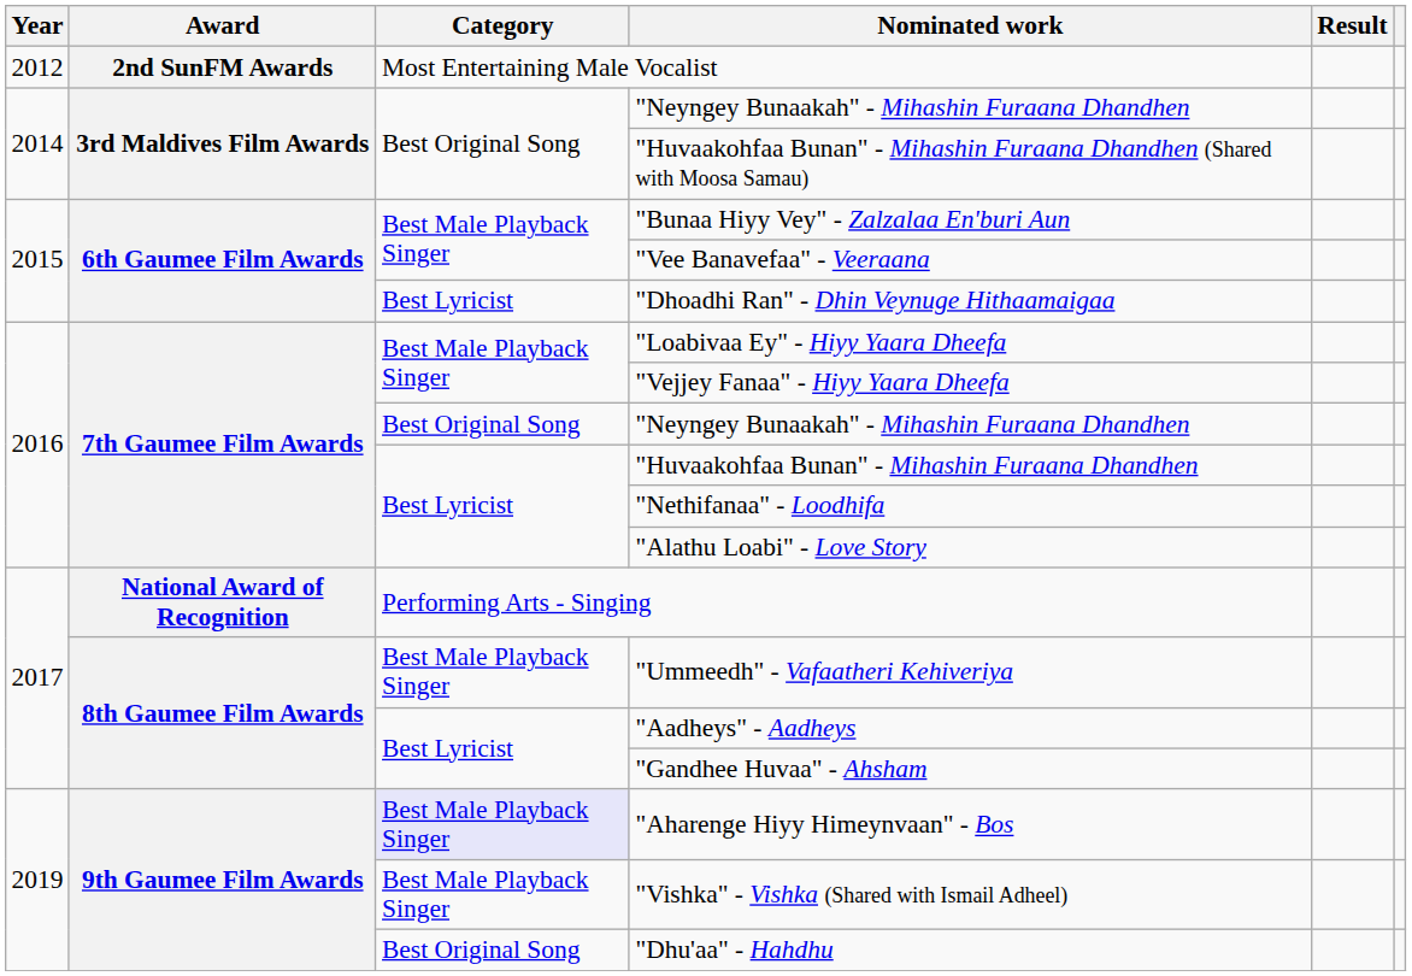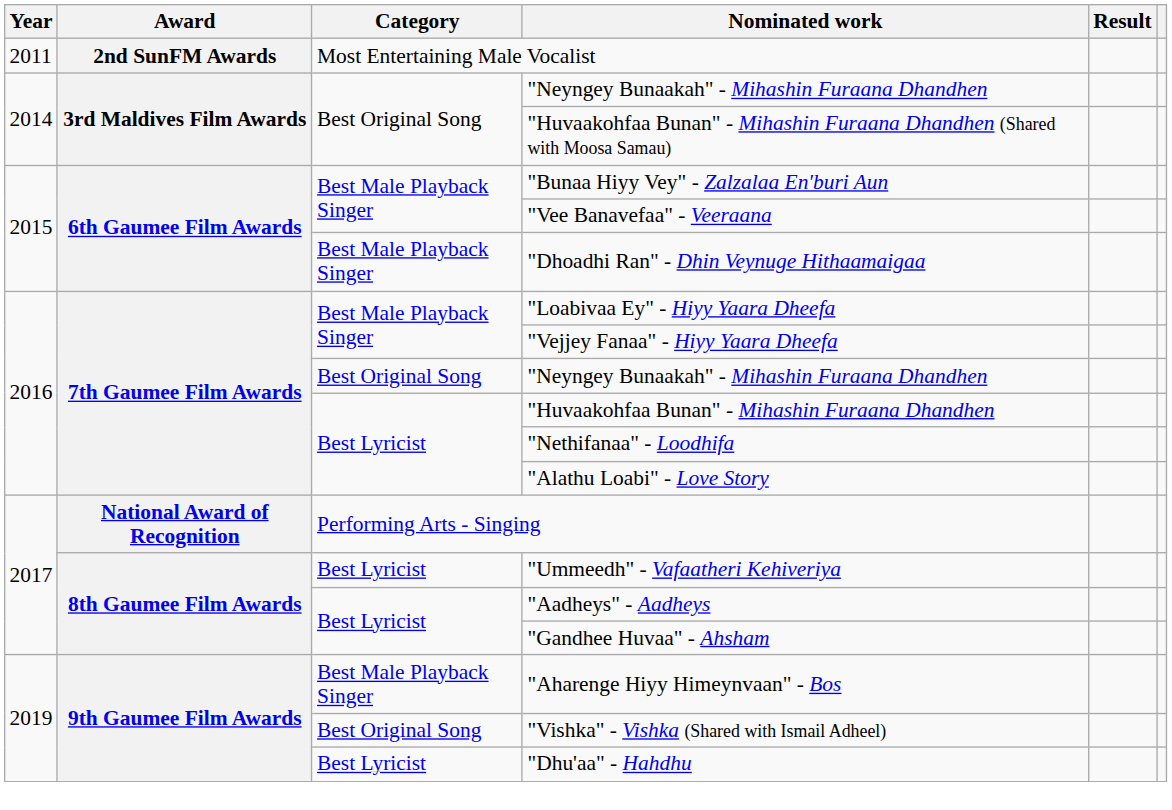 <table class="wikitable plainrowheaders sortable">
 <tr>
 <th scope="col">Year</th>
 <th scope="col">Award</th>
 <th scope="col">Category</th>
 <th scope="col">Nominated work</th>
 <th scope="col">Result</th>
 <th scope="col" class="unsortable"></th>
 </tr>
 <tr>
-<td>2012</td>
+<td>2011</td>
 <th scope="row">2nd SunFM Awards</th>
 <td colspan="2">Most Entertaining Male Vocalist</td>
 <td></td>
 <td style="text-align:center;"></td>
 </tr>
 <tr>
 <td rowspan="2">2014</td>
 <th scope="row" rowspan="2">3rd Maldives Film Awards</th>
 <td rowspan="2">Best Original Song</td>
 <td>"Neyngey Bunaakah" - <em><a href='#'>Mihashin Furaana Dhandhen</a></em></td>
 <td></td>
 <td style="text-align:center;"></td>
 </tr>
 <tr>
 <td>"Huvaakohfaa Bunan" - <em><a href='#'>Mihashin Furaana Dhandhen</a></em> <small>(Shared with Moosa Samau)</small></td>
 <td></td>
 <td style="text-align:center;"></td>
 </tr>
 <tr>
 <td rowspan="3">2015</td>
 <th scope="row" rowspan="3"><a href='#'>6th Gaumee Film Awards</a></th>
 <td rowspan="2"><a href='#'>Best Male Playback Singer</a></td>
 <td>"Bunaa Hiyy Vey" - <em><a href='#'>Zalzalaa En'buri Aun</a></em></td>
 <td></td>
 <td style="text-align:center;"></td>
 </tr>
 <tr>
 <td>"Vee Banavefaa" - <em><a href='#'>Veeraana</a></em></td>
 <td></td>
 <td style="text-align:center;"></td>
 </tr>
 <tr>
-<td><a href='#'>Best Lyricist</a></td>
+<td><a href='#'>Best Male Playback Singer</a></td>
 <td>"Dhoadhi Ran" - <em><a href='#'>Dhin Veynuge Hithaamaigaa</a></em></td>
 <td></td>
 <td style="text-align:center;"></td>
 </tr>
 <tr>
 <td rowspan="6">2016</td>
 <th scope="row" rowspan="6"><a href='#'>7th Gaumee Film Awards</a></th>
 <td rowspan="2"><a href='#'>Best Male Playback Singer</a></td>
 <td>"Loabivaa Ey" - <em><a href='#'>Hiyy Yaara Dheefa</a></em></td>
 <td></td>
 <td style="text-align:center;"></td>
 </tr>
 <tr>
 <td>"Vejjey Fanaa" - <em><a href='#'>Hiyy Yaara Dheefa</a></em></td>
 <td></td>
 <td style="text-align:center;"></td>
 </tr>
 <tr>
 <td><a href='#'>Best Original Song</a></td>
 <td>"Neyngey Bunaakah" - <em><a href='#'>Mihashin Furaana Dhandhen</a></em></td>
 <td></td>
 <td style="text-align:center;"></td>
 </tr>
 <tr>
 <td rowspan="3"><a href='#'>Best Lyricist</a></td>
 <td>"Huvaakohfaa Bunan" - <em><a href='#'>Mihashin Furaana Dhandhen</a></em></td>
 <td></td>
 <td style="text-align:center;"></td>
 </tr>
 <tr>
 <td>"Nethifanaa" - <em><a href='#'>Loodhifa</a></em></td>
 <td></td>
 <td style="text-align:center;"></td>
 </tr>
 <tr>
 <td>"Alathu Loabi" - <em><a href='#'>Love Story</a></em></td>
 <td></td>
 <td style="text-align:center;"></td>
 </tr>
 <tr>
 <td rowspan="4">2017</td>
 <th scope="row"><a href='#'>National Award of Recognition</a></th>
 <td colspan="2"><a href='#'>Performing Arts - Singing</a></td>
 <td></td>
 <td style="text-align:center;"></td>
 </tr>
 <tr>
 <th scope="row" rowspan="3"><a href='#'>8th Gaumee Film Awards</a></th>
-<td><a href='#'>Best Male Playback Singer</a></td>
+<td><a href='#'>Best Lyricist</a></td>
 <td>"Ummeedh" - <em><a href='#'>Vafaatheri Kehiveriya</a></em></td>
 <td></td>
 <td style="text-align:center;"></td>
 </tr>
 <tr>
 <td rowspan="2"><a href='#'>Best Lyricist</a></td>
 <td>"Aadheys" - <em><a href='#'>Aadheys</a></em></td>
 <td></td>
 <td style="text-align:center;"></td>
 </tr>
 <tr>
 <td>"Gandhee Huvaa" - <em><a href='#'>Ahsham</a></em></td>
 <td></td>
 <td style="text-align:center;"></td>
 </tr>
 <tr>
 <td rowspan="3">2019</td>
 <th scope="row" rowspan="3"><a href='#'>9th Gaumee Film Awards</a></th>
-<td style="background: lavender;"><a href='#'>Best Male Playback Singer</a></td>
+<td><a href='#'>Best Male Playback Singer</a></td>
 <td>"Aharenge Hiyy Himeynvaan" - <a href='#'><em>Bos</em></a></td>
 <td></td>
 <td style="text-align:center;"></td>
 </tr>
 <tr>
-<td><a href='#'>Best Male Playback Singer</a></td>
+<td><a href='#'>Best Original Song</a></td>
 <td>"Vishka" - <em><a href='#'>Vishka</a></em> <small>(Shared with Ismail Adheel)</small></td>
 <td></td>
 <td style="text-align:center;"></td>
 </tr>
 <tr>
-<td><a href='#'>Best Original Song</a></td>
+<td><a href='#'>Best Lyricist</a></td>
 <td>"Dhu'aa" - <em><a href='#'>Hahdhu</a></em></td>
 <td></td>
 <td style="text-align:center;"></td>
 </tr>
 <tr>
 </tr>
 </table>
